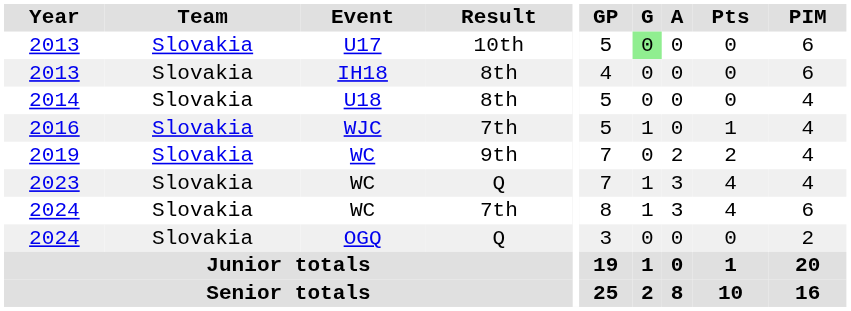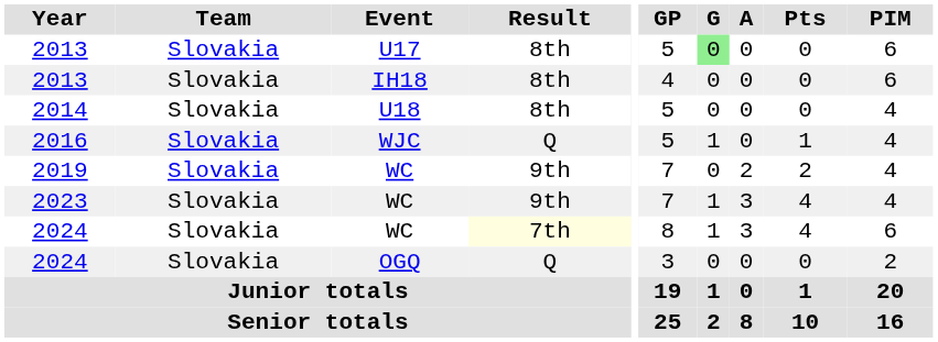 <table border="0" cellpadding="1" cellspacing="0" ID="Table3" style="text-align:center; width:40em">
 <tr ALIGN="center" bgcolor="#e0e0e0">
 <th>Year</th>
 <th>Team</th>
 <th>Event</th>
 <th>Result</th>
 <th rowspan="99" bgcolor="#ffffff"></th>
 <th>GP</th>
 <th>G</th>
 <th>A</th>
 <th>Pts</th>
 <th>PIM</th>
 </tr>
 <tr>
 <td><a href='#'>2013</a></td>
 <td><a href='#'>Slovakia</a></td>
 <td><a href='#'>U17</a></td>
-<td>10th</td>
+<td>8th</td>
 <td>5</td>
 <td style="background: lightgreen;">0</td>
 <td>0</td>
 <td>0</td>
 <td>6</td>
 </tr>
 <tr bgcolor="#f0f0f0">
 <td><a href='#'>2013</a></td>
 <td>Slovakia</td>
 <td><a href='#'>IH18</a></td>
 <td>8th</td>
 <td>4</td>
 <td>0</td>
 <td>0</td>
 <td>0</td>
 <td>6</td>
 </tr>
 <tr>
 <td><a href='#'>2014</a></td>
 <td>Slovakia</td>
 <td><a href='#'>U18</a></td>
 <td>8th</td>
 <td>5</td>
 <td>0</td>
 <td>0</td>
 <td>0</td>
 <td>4</td>
 </tr>
 <tr bgcolor="#f0f0f0">
 <td><a href='#'>2016</a></td>
 <td><a href='#'>Slovakia</a></td>
 <td><a href='#'>WJC</a></td>
-<td>7th</td>
+<td>Q</td>
 <td>5</td>
 <td>1</td>
 <td>0</td>
 <td>1</td>
 <td>4</td>
 </tr>
 <tr>
 <td><a href='#'>2019</a></td>
 <td><a href='#'>Slovakia</a></td>
 <td><a href='#'>WC</a></td>
 <td>9th</td>
 <td>7</td>
 <td>0</td>
 <td>2</td>
 <td>2</td>
 <td>4</td>
 </tr>
 <tr bgcolor="#f0f0f0">
 <td><a href='#'>2023</a></td>
 <td>Slovakia</td>
 <td>WC</td>
-<td>Q</td>
+<td>9th</td>
 <td>7</td>
 <td>1</td>
 <td>3</td>
 <td>4</td>
 <td>4</td>
 </tr>
 <tr>
 <td><a href='#'>2024</a></td>
 <td>Slovakia</td>
 <td>WC</td>
-<td>7th</td>
+<td style="background: lightyellow;">7th</td>
 <td>8</td>
 <td>1</td>
 <td>3</td>
 <td>4</td>
 <td>6</td>
 </tr>
 <tr bgcolor="#f0f0f0">
 <td><a href='#'>2024</a></td>
 <td>Slovakia</td>
 <td><a href='#'>OGQ</a></td>
 <td>Q</td>
 <td>3</td>
 <td>0</td>
 <td>0</td>
 <td>0</td>
 <td>2</td>
 </tr>
 <tr bgcolor="#e0e0e0">
 <th colspan="4">Junior totals</th>
 <th>19</th>
 <th>1</th>
 <th>0</th>
 <th>1</th>
 <th>20</th>
 </tr>
 <tr bgcolor="#e0e0e0">
 <th colspan=4>Senior totals</th>
 <th>25</th>
 <th>2</th>
 <th>8</th>
 <th>10</th>
 <th>16</th>
 </tr>
 </table>
